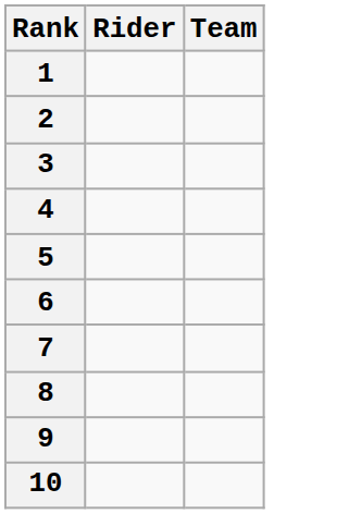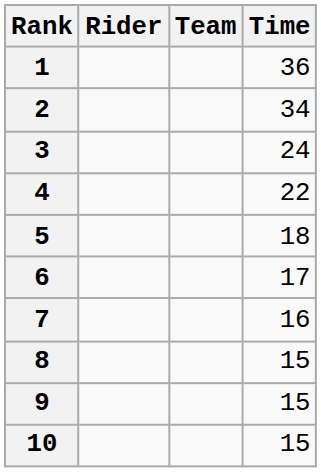 <table class="wikitable" margin-bottom:0;">
 <tr>
 <th scope="col">Rank</th>
 <th scope="col">Rider</th>
 <th scope="col">Team</th>
+<th scope="col">Time</th>
 </tr>
 <tr>
 <th scope="row">1</th>
 <td> </td>
 <td></td>
+<td align="right">36</td>
 </tr>
 <tr>
 <th scope="row">2</th>
 <td></td>
 <td></td>
+<td align="right">34</td>
 </tr>
 <tr>
 <th scope="row">3</th>
 <td></td>
 <td></td>
+<td align="right">24</td>
 </tr>
 <tr>
 <th scope="row">4</th>
 <td></td>
 <td></td>
+<td align="right">22</td>
 </tr>
 <tr>
 <th scope="row">5</th>
 <td> </td>
 <td></td>
+<td align="right">18</td>
 </tr>
 <tr>
 <th scope="row">6</th>
 <td></td>
 <td></td>
+<td align="right">17</td>
 </tr>
 <tr>
 <th scope="row">7</th>
 <td></td>
 <td></td>
+<td align="right">16</td>
 </tr>
 <tr>
 <th scope="row">8</th>
 <td></td>
 <td></td>
+<td align="right">15</td>
 </tr>
 <tr>
 <th scope="row">9</th>
 <td></td>
 <td></td>
+<td align="right">15</td>
 </tr>
 <tr>
 <th scope="row">10</th>
 <td></td>
 <td></td>
+<td align="right">15</td>
 </tr>
 </table>
